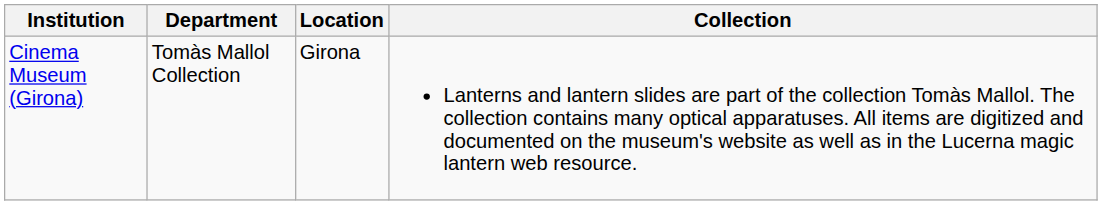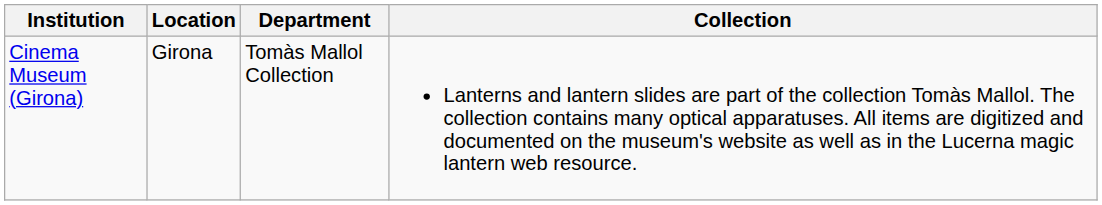 <table class="wikitable sortable">
 <tr>
 <th scope="col">Institution</th>
+<th scope="col">Location</th>
 <th scope="col">Department</th>
-<th scope="col">Location</th>
 <th scope="col" class="unsortable">Collection</th>
 </tr>
 <tr style="vertical-align: top;">
 <td><a href='#'>Cinema Museum (Girona)</a></td>
+<td>Girona</td>
 <td>Tomàs Mallol Collection</td>
-<td>Girona</td>
 <td><br><ul><li>Lanterns and lantern slides are part of the collection Tomàs Mallol. The collection contains many optical apparatuses. All items are digitized and documented on the museum's website as well as in the Lucerna magic lantern web resource.</li></ul></td>
 </tr>
 </table>
